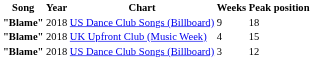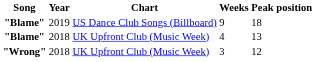 <table>
 <tr>
 <th>Song</th>
 <th>Year</th>
 <th>Chart</th>
 <th>Weeks</th>
 <th>Peak position</th>
 </tr>
 <tr>
 <th>"Blame"</th>
-<td>2018</td>
+<td>2019</td>
 <td><a href='#'>US Dance Club Songs (Billboard)</a></td>
 <td>9</td>
 <td>18</td>
 </tr>
 <tr>
 <th>"Blame"</th>
 <td>2018</td>
 <td><a href='#'>UK Upfront Club (Music Week)</a></td>
 <td>4</td>
-<td>15</td>
+<td>13</td>
 </tr>
 <tr>
-<th>"Blame"</th>
+<th>"Wrong"</th>
 <td>2018</td>
-<td><a href='#'>US Dance Club Songs (Billboard)</a></td>
+<td><a href='#'>UK Upfront Club (Music Week)</a></td>
 <td>3</td>
 <td>12</td>
 </tr>
 </table>
